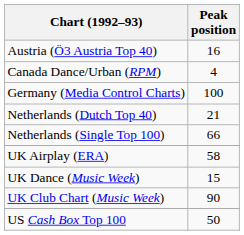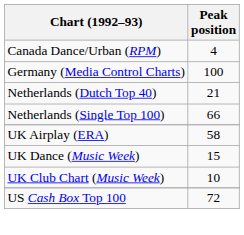 <table class="wikitable sortable">
 <tr>
 <th>Chart (1992–93)</th>
 <th>Peak<br>position</th>
-</tr>
-<tr>
-<td>Austria (<a href='#'>Ö3 Austria Top 40</a>)</td>
-<td align="center">16</td>
 </tr>
 <tr>
 <td>Canada Dance/Urban (<a href='#'><em>RPM</em></a>)</td>
 <td align="center">4</td>
 </tr>
 <tr>
 <td>Germany (<a href='#'>Media Control Charts</a>)</td>
 <td align="center">100</td>
 </tr>
 <tr>
 <td>Netherlands (<a href='#'>Dutch Top 40</a>)</td>
 <td align="center">21</td>
 </tr>
 <tr>
 <td>Netherlands (<a href='#'>Single Top 100</a>)</td>
 <td align="center">66</td>
 </tr>
 <tr>
 </tr>
 <tr>
 <td>UK Airplay (<a href='#'>ERA</a>)</td>
 <td align="center">58</td>
 </tr>
 <tr>
 <td>UK Dance (<em><a href='#'>Music Week</a></em>)</td>
 <td align="center">15</td>
 </tr>
 <tr>
 <td><a href='#'>UK Club Chart</a> (<em><a href='#'>Music Week</a></em>)</td>
-<td align="center">90</td>
+<td align="center">10</td>
 </tr>
 <tr>
 </tr>
 <tr>
 </tr>
 <tr>
 <td>US <a href='#'><em>Cash Box</em> Top 100</a></td>
-<td align="center">50</td>
+<td align="center">72</td>
 </tr>
 </table>
